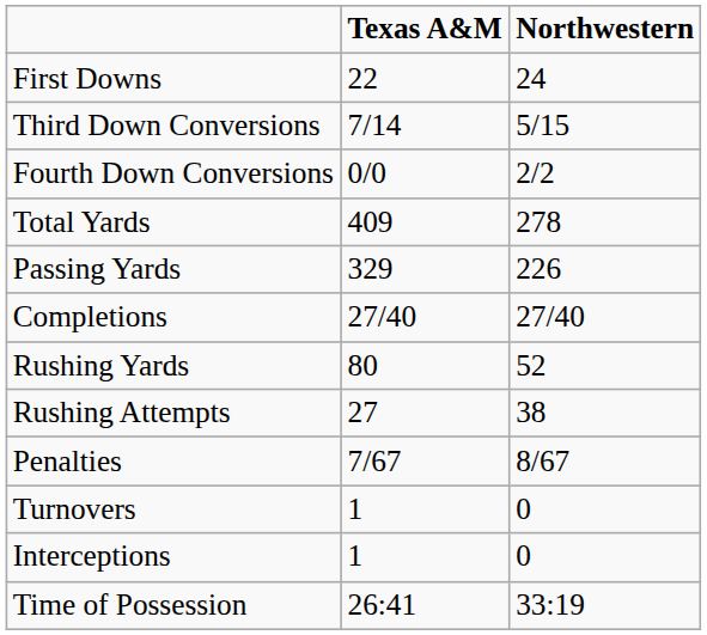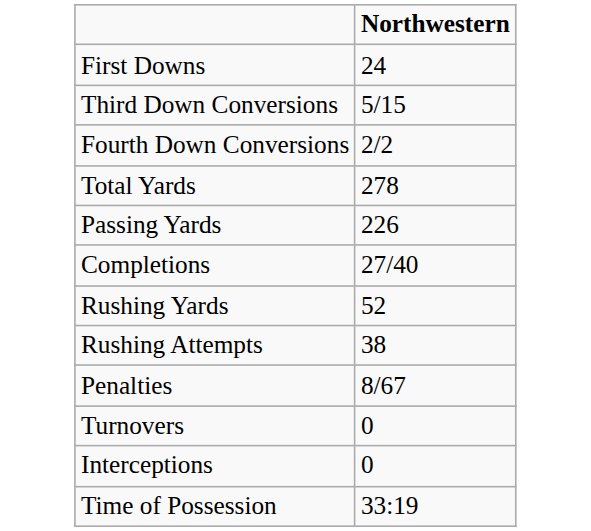 <table class="wikitable" style="margin:1em auto;">
 <tr>
 <td></td>
-<td !bgcolor=500000><strong>Texas A&M</strong></td>
 <td !bgcolor=431F81><strong>Northwestern</strong></td>
 </tr>
 <tr>
 <td>First Downs</td>
-<td>22</td>
 <td>24</td>
 </tr>
 <tr>
 <td>Third Down Conversions</td>
-<td>7/14</td>
 <td>5/15</td>
 </tr>
 <tr>
 <td>Fourth Down Conversions</td>
-<td>0/0</td>
 <td>2/2</td>
 </tr>
 <tr>
 <td>Total Yards</td>
-<td>409</td>
 <td>278</td>
 </tr>
 <tr>
 <td>Passing Yards</td>
-<td>329</td>
 <td>226</td>
 </tr>
 <tr>
 <td>Completions</td>
 <td>27/40</td>
-<td>27/40</td>
 </tr>
 <tr>
 <td>Rushing Yards</td>
-<td>80</td>
 <td>52</td>
 </tr>
 <tr>
 <td>Rushing Attempts</td>
-<td>27</td>
 <td>38</td>
 </tr>
 <tr>
 <td>Penalties</td>
-<td>7/67</td>
 <td>8/67</td>
 </tr>
 <tr>
 <td>Turnovers</td>
-<td>1</td>
 <td>0</td>
 </tr>
 <tr>
 <td>Interceptions</td>
-<td>1</td>
 <td>0</td>
 </tr>
 <tr>
 <td>Time of Possession</td>
-<td>26:41</td>
 <td>33:19</td>
 </tr>
 </table>
